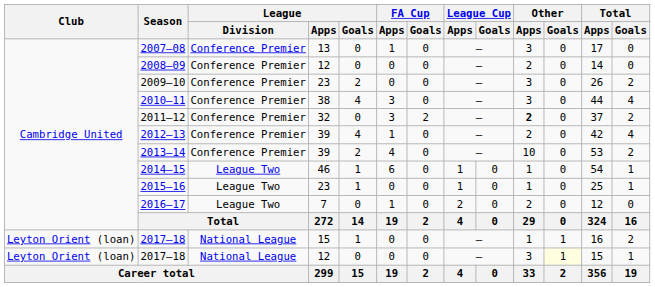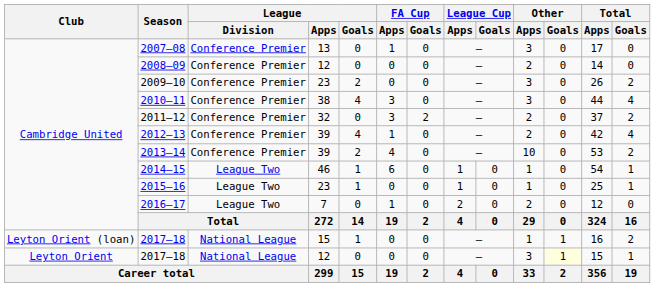 <table class="wikitable" style="text-align: center">
 <tr>
 <th rowspan="2">Club</th>
 <th rowspan="2">Season</th>
 <th colspan="3">League</th>
 <th colspan="2"><a href='#'>FA Cup</a></th>
 <th colspan="2"><a href='#'>League Cup</a></th>
 <th colspan="2">Other</th>
 <th colspan="2">Total</th>
 </tr>
 <tr>
 <th>Division</th>
 <th>Apps</th>
 <th>Goals</th>
 <th>Apps</th>
 <th>Goals</th>
 <th>Apps</th>
 <th>Goals</th>
 <th>Apps</th>
 <th>Goals</th>
 <th>Apps</th>
 <th>Goals</th>
 </tr>
 <tr>
 <td rowspan="11"><a href='#'>Cambridge United</a></td>
 <td><a href='#'>2007–08</a></td>
 <td><a href='#'>Conference Premier</a></td>
 <td>13</td>
 <td>0</td>
 <td>1</td>
 <td>0</td>
 <td colspan="2">—</td>
 <td>3</td>
 <td>0</td>
 <td>17</td>
 <td>0</td>
 </tr>
 <tr>
 <td><a href='#'>2008–09</a></td>
 <td>Conference Premier</td>
 <td>12</td>
 <td>0</td>
 <td>0</td>
 <td>0</td>
 <td colspan="2">—</td>
 <td>2</td>
 <td>0</td>
 <td>14</td>
 <td>0</td>
 </tr>
 <tr>
 <td>2009–10</td>
 <td>Conference Premier</td>
 <td>23</td>
 <td>2</td>
 <td>0</td>
 <td>0</td>
 <td colspan="2">—</td>
 <td>3</td>
 <td>0</td>
 <td>26</td>
 <td>2</td>
 </tr>
 <tr>
 <td><a href='#'>2010–11</a></td>
 <td>Conference Premier</td>
 <td>38</td>
 <td>4</td>
 <td>3</td>
 <td>0</td>
 <td colspan="2">—</td>
 <td>3</td>
 <td>0</td>
 <td>44</td>
 <td>4</td>
 </tr>
 <tr>
 <td>2011–12</td>
 <td>Conference Premier</td>
 <td>32</td>
 <td>0</td>
 <td>3</td>
 <td>2</td>
 <td colspan="2">—</td>
-<td><strong>2</strong></td>
+<td>2</td>
 <td>0</td>
 <td>37</td>
 <td>2</td>
 </tr>
 <tr>
 <td><a href='#'>2012–13</a></td>
 <td>Conference Premier</td>
 <td>39</td>
 <td>4</td>
 <td>1</td>
 <td>0</td>
 <td colspan="2">—</td>
 <td>2</td>
 <td>0</td>
 <td>42</td>
 <td>4</td>
 </tr>
 <tr>
 <td><a href='#'>2013–14</a></td>
 <td>Conference Premier</td>
 <td>39</td>
 <td>2</td>
 <td>4</td>
 <td>0</td>
 <td colspan="2">—</td>
 <td>10</td>
 <td>0</td>
 <td>53</td>
 <td>2</td>
 </tr>
 <tr>
 <td><a href='#'>2014–15</a></td>
 <td><a href='#'>League Two</a></td>
 <td>46</td>
 <td>1</td>
 <td>6</td>
 <td>0</td>
 <td>1</td>
 <td>0</td>
 <td>1</td>
 <td>0</td>
 <td>54</td>
 <td>1</td>
 </tr>
 <tr>
 <td><a href='#'>2015–16</a></td>
 <td>League Two</td>
 <td>23</td>
 <td>1</td>
 <td>0</td>
 <td>0</td>
 <td>1</td>
 <td>0</td>
 <td>1</td>
 <td>0</td>
 <td>25</td>
 <td>1</td>
 </tr>
 <tr>
 <td><a href='#'>2016–17</a></td>
 <td>League Two</td>
 <td>7</td>
 <td>0</td>
 <td>1</td>
 <td>0</td>
 <td>2</td>
 <td>0</td>
 <td>2</td>
 <td>0</td>
 <td>12</td>
 <td>0</td>
 </tr>
 <tr>
 <th colspan="2">Total</th>
 <th>272</th>
 <th>14</th>
 <th>19</th>
 <th>2</th>
 <th>4</th>
 <th>0</th>
 <th>29</th>
 <th>0</th>
 <th>324</th>
 <th>16</th>
 </tr>
 <tr>
 <td rowspan="1"><a href='#'>Leyton Orient</a> (loan)</td>
 <td><a href='#'>2017–18</a></td>
 <td><a href='#'>National League</a></td>
 <td>15</td>
 <td>1</td>
 <td>0</td>
 <td>0</td>
 <td colspan="2">—</td>
 <td>1</td>
 <td>1</td>
 <td>16</td>
 <td>2</td>
 </tr>
 <tr>
-<td rowspan="1"><a href='#'>Leyton Orient</a> (loan)</td>
+<td rowspan="1"><a href='#'>Leyton Orient</a></td>
 <td>2017–18</td>
 <td><a href='#'>National League</a></td>
 <td>12</td>
 <td>0</td>
 <td>0</td>
 <td>0</td>
 <td colspan="2">—</td>
 <td>3</td>
 <td style="background: lightyellow;">1</td>
 <td>15</td>
 <td>1</td>
 </tr>
 <tr>
 <th colspan="3">Career total</th>
 <th>299</th>
 <th>15</th>
 <th>19</th>
 <th>2</th>
 <th>4</th>
 <th>0</th>
 <th>33</th>
 <th>2</th>
 <th>356</th>
 <th>19</th>
 </tr>
 </table>
